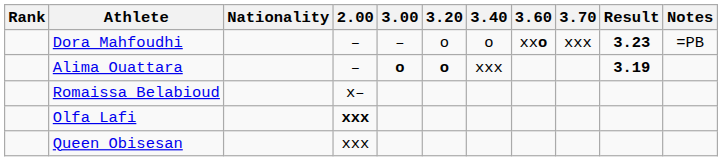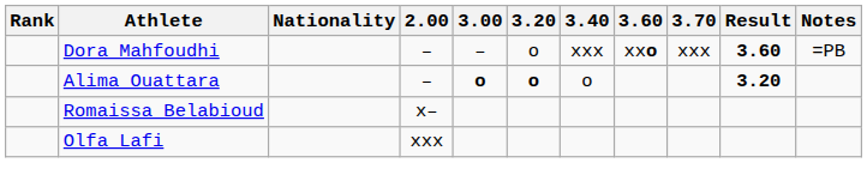 <table class="wikitable sortable" style="text-align:center">
 <tr>
 <th>Rank</th>
 <th>Athlete</th>
 <th>Nationality</th>
 <th>2.00</th>
 <th>3.00</th>
 <th>3.20</th>
 <th>3.40</th>
 <th>3.60</th>
 <th>3.70</th>
 <th>Result</th>
 <th>Notes</th>
 </tr>
 <tr>
 <td></td>
 <td align="left"><a href='#'>Dora Mahfoudhi</a></td>
 <td align=left></td>
 <td>–</td>
 <td>–</td>
 <td>o</td>
-<td>o</td>
+<td>xxx</td>
 <td>xx<strong>o</strong></td>
 <td>xxx</td>
-<td><strong>3.23</strong></td>
+<td><strong>3.60</strong></td>
 <td>=PB</td>
 </tr>
 <tr>
 <td></td>
 <td align="left"><a href='#'>Alima Ouattara</a></td>
 <td align=left></td>
 <td>–</td>
 <td><strong>o</strong></td>
 <td><strong>o</strong></td>
-<td>xxx</td>
+<td>o</td>
 <td></td>
 <td></td>
-<td><strong>3.19</strong></td>
+<td><strong>3.20</strong></td>
 <td></td>
 </tr>
 <tr>
 <td></td>
 <td align="left"><a href='#'>Romaissa Belabioud</a></td>
 <td align=left></td>
 <td>x–</td>
 <td></td>
 <td></td>
 <td></td>
 <td></td>
 <td></td>
 <td><strong></strong></td>
 <td></td>
 </tr>
 <tr>
 <td></td>
 <td align="left"><a href='#'>Olfa Lafi</a></td>
 <td align=left></td>
-<td><strong>xxx</strong></td>
-<td></td>
-<td></td>
-<td></td>
-<td></td>
-<td></td>
-<td><strong></strong></td>
-<td></td>
-</tr>
-<tr>
-<td></td>
-<td align="left"><a href='#'>Queen Obisesan</a></td>
-<td align=left></td>
 <td>xxx</td>
 <td></td>
 <td></td>
 <td></td>
 <td></td>
 <td></td>
 <td><strong></strong></td>
 <td></td>
 </tr>
 </table>
